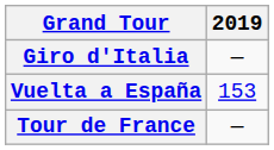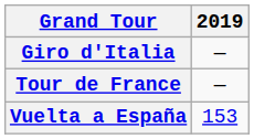 <table class="wikitable plainrowheaders">
 <tr>
 <th scope="col"><a href='#'>Grand Tour</a></th>
 <th scope="col">2019</th>
 </tr>
 <tr style="text-align:center;">
 <th scope="row"> <a href='#'>Giro d'Italia</a></th>
 <td>—</td>
 </tr>
 <tr style="text-align:center;">
+<th scope="row"> <a href='#'>Tour de France</a></th>
+<td>—</td>
+</tr>
+<tr style="text-align:center;">
 <th scope="row"> <a href='#'>Vuelta a España</a></th>
 <td><a href='#'>153</a></td>
 </tr>
-<tr style="text-align:center;">
-<th scope="row"> <a href='#'>Tour de France</a></th>
-<td>—</td>
-</tr>
 </table>
